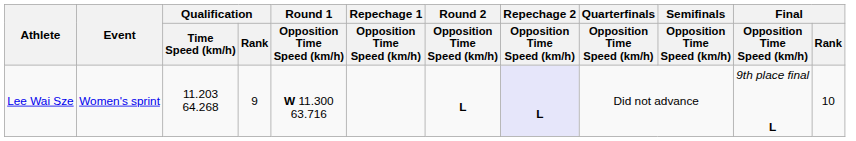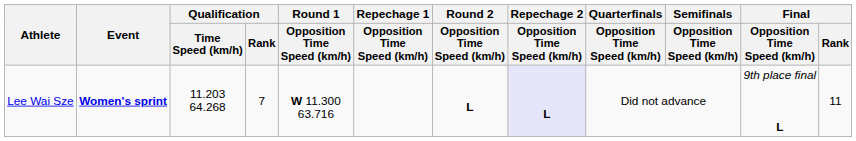 <table class="wikitable" style="font-size:90%">
 <tr>
 <th rowspan="2">Athlete</th>
 <th rowspan="2">Event</th>
 <th colspan=2>Qualification</th>
 <th>Round 1</th>
 <th>Repechage 1</th>
 <th>Round 2</th>
 <th>Repechage 2</th>
 <th>Quarterfinals</th>
 <th>Semifinals</th>
 <th colspan=2>Final</th>
 </tr>
 <tr style="font-size:95%">
 <th>Time<br>Speed (km/h)</th>
 <th>Rank</th>
 <th>Opposition<br>Time<br>Speed (km/h)</th>
 <th>Opposition<br>Time<br>Speed (km/h)</th>
 <th>Opposition<br>Time<br>Speed (km/h)</th>
 <th>Opposition<br>Time<br>Speed (km/h)</th>
 <th>Opposition<br>Time<br>Speed (km/h)</th>
 <th>Opposition<br>Time<br>Speed (km/h)</th>
 <th>Opposition<br>Time<br>Speed (km/h)</th>
 <th>Rank</th>
 </tr>
 <tr align=center>
 <td align=left><a href='#'>Lee Wai Sze</a></td>
-<td align=left><a href='#'>Women's sprint</a></td>
+<td align=left><strong><a href='#'>Women's sprint</a></strong></td>
 <td>11.203<br>64.268</td>
-<td>9</td>
+<td>7</td>
 <td><br><strong>W</strong> 11.300<br>63.716</td>
 <td></td>
 <td><br><strong>L</strong></td>
 <td style="background: lavender;"><br><br><strong>L</strong></td>
 <td colspan=2>Did not advance</td>
 <td><em>9th place final</em><br><br><br><br><strong>L</strong></td>
-<td>10</td>
+<td>11</td>
 </tr>
 </table>
